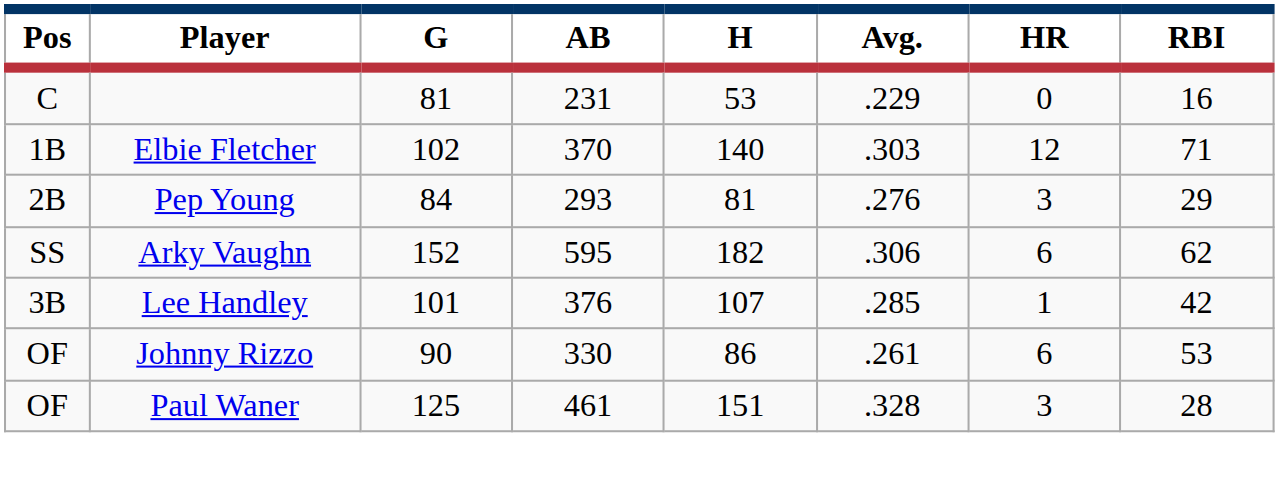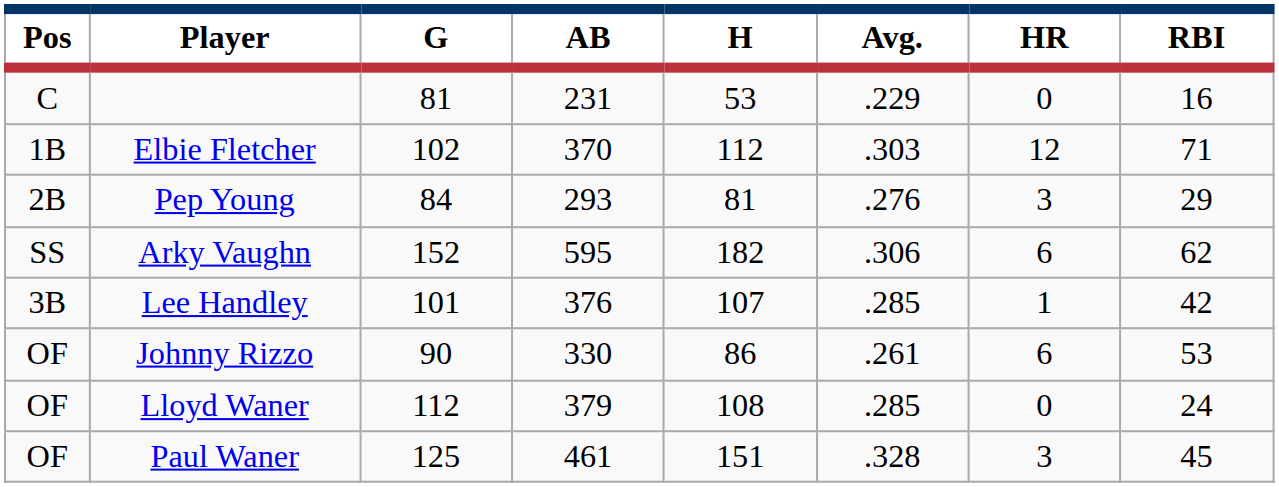 <table class="wikitable sortable">
 <tr>
 <th style="background:#FFFFFF; border-top:#023465 5px solid; border-bottom:#ba313c 5px solid;" width="5%">Pos</th>
 <th style="background:#FFFFFF; border-top:#023465 5px solid; border-bottom:#ba313c 5px solid;" width="16%">Player</th>
 <th style="background:#FFFFFF; border-top:#023465 5px solid; border-bottom:#ba313c 5px solid;" width="9%">G</th>
 <th style="background:#FFFFFF; border-top:#023465 5px solid; border-bottom:#ba313c 5px solid;" width="9%">AB</th>
 <th style="background:#FFFFFF; border-top:#023465 5px solid; border-bottom:#ba313c 5px solid;" width="9%">H</th>
 <th style="background:#FFFFFF; border-top:#023465 5px solid; border-bottom:#ba313c 5px solid;" width="9%">Avg.</th>
 <th style="background:#FFFFFF; border-top:#023465 5px solid; border-bottom:#ba313c 5px solid;" width="9%">HR</th>
 <th style="background:#FFFFFF; border-top:#023465 5px solid; border-bottom:#ba313c 5px solid;" width="9%">RBI</th>
 </tr>
 <tr align="center">
 <td>C</td>
 <td></td>
 <td>81</td>
 <td>231</td>
 <td>53</td>
 <td>.229</td>
 <td>0</td>
 <td>16</td>
 </tr>
 <tr align="center">
 <td>1B</td>
 <td><a href='#'>Elbie Fletcher</a></td>
 <td>102</td>
 <td>370</td>
-<td>140</td>
+<td>112</td>
 <td>.303</td>
 <td>12</td>
 <td>71</td>
 </tr>
 <tr align="center">
 <td>2B</td>
 <td><a href='#'>Pep Young</a></td>
 <td>84</td>
 <td>293</td>
 <td>81</td>
 <td>.276</td>
 <td>3</td>
 <td>29</td>
 </tr>
 <tr align="center">
 <td>SS</td>
 <td><a href='#'>Arky Vaughn</a></td>
 <td>152</td>
 <td>595</td>
 <td>182</td>
 <td>.306</td>
 <td>6</td>
 <td>62</td>
 </tr>
 <tr align="center">
 <td>3B</td>
 <td><a href='#'>Lee Handley</a></td>
 <td>101</td>
 <td>376</td>
 <td>107</td>
 <td>.285</td>
 <td>1</td>
 <td>42</td>
 </tr>
 <tr align="center">
 <td>OF</td>
 <td><a href='#'>Johnny Rizzo</a></td>
 <td>90</td>
 <td>330</td>
 <td>86</td>
 <td>.261</td>
 <td>6</td>
 <td>53</td>
 </tr>
 <tr align="center">
 <td>OF</td>
+<td><a href='#'>Lloyd Waner</a></td>
+<td>112</td>
+<td>379</td>
+<td>108</td>
+<td>.285</td>
+<td>0</td>
+<td>24</td>
+</tr>
+<tr align="center">
+<td>OF</td>
 <td><a href='#'>Paul Waner</a></td>
 <td>125</td>
 <td>461</td>
 <td>151</td>
 <td>.328</td>
 <td>3</td>
-<td>28</td>
+<td>45</td>
 </tr>
 </table>
